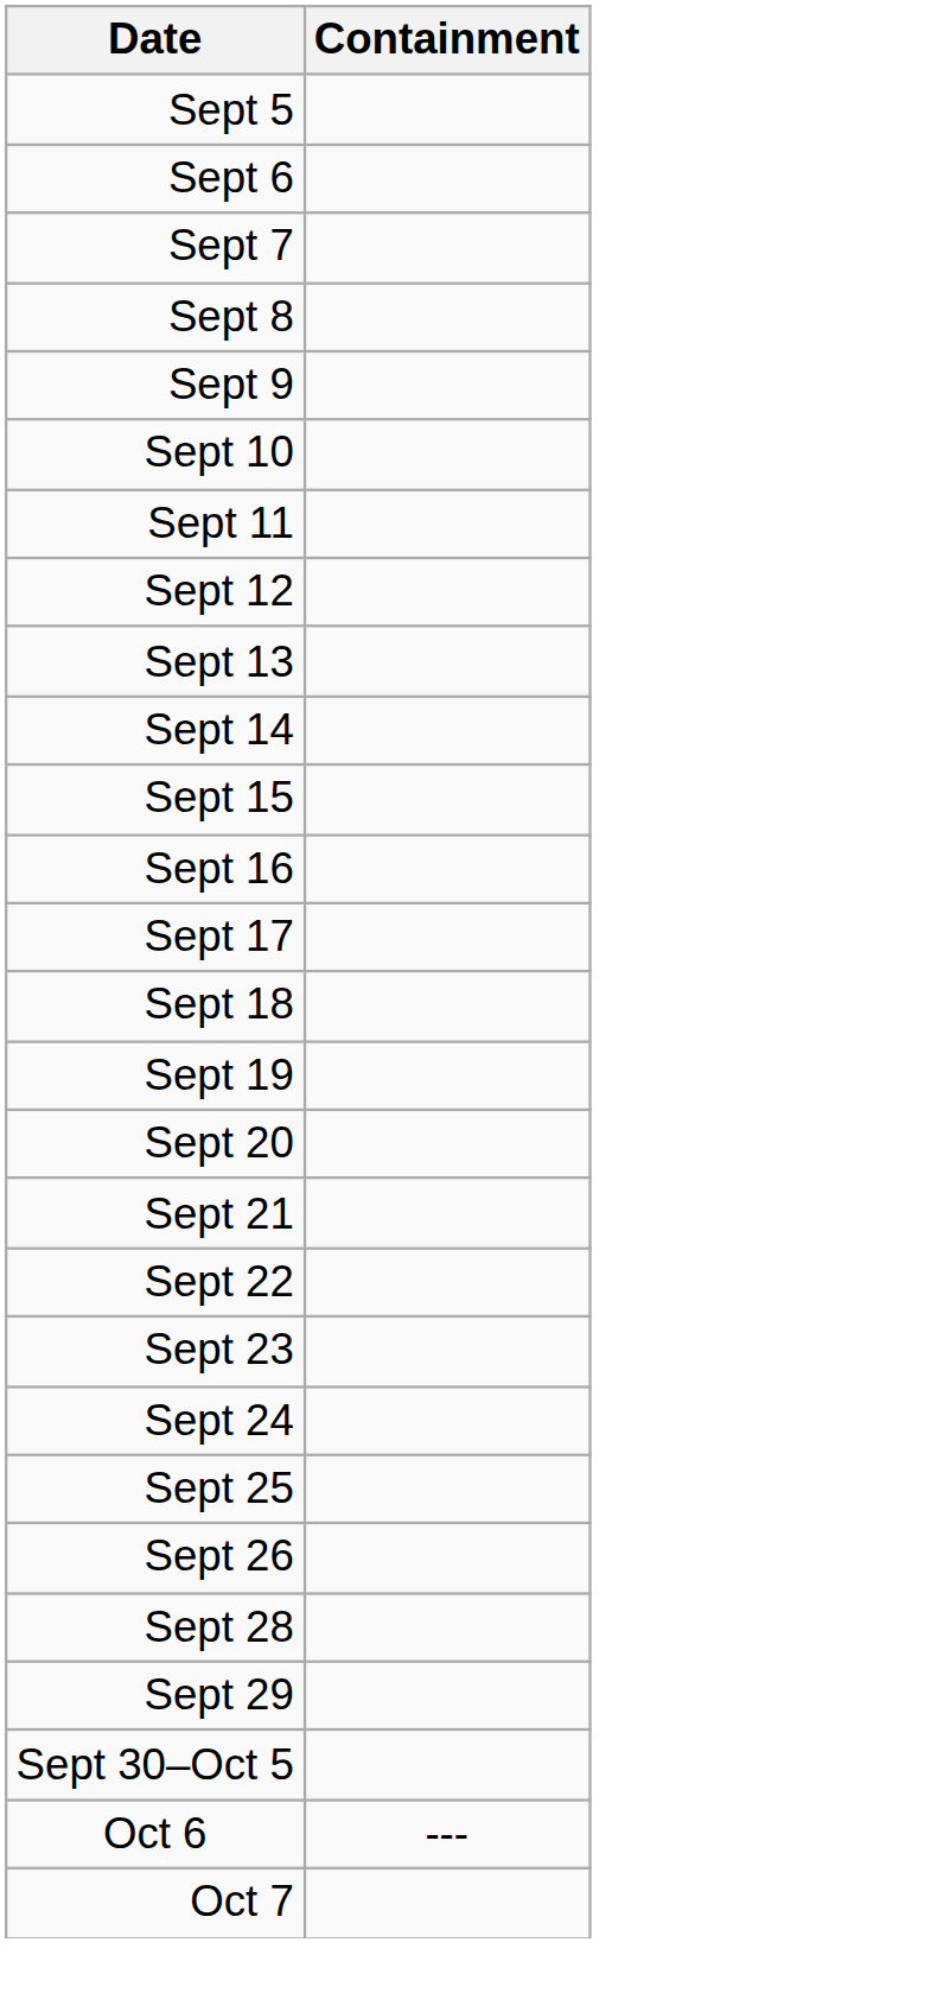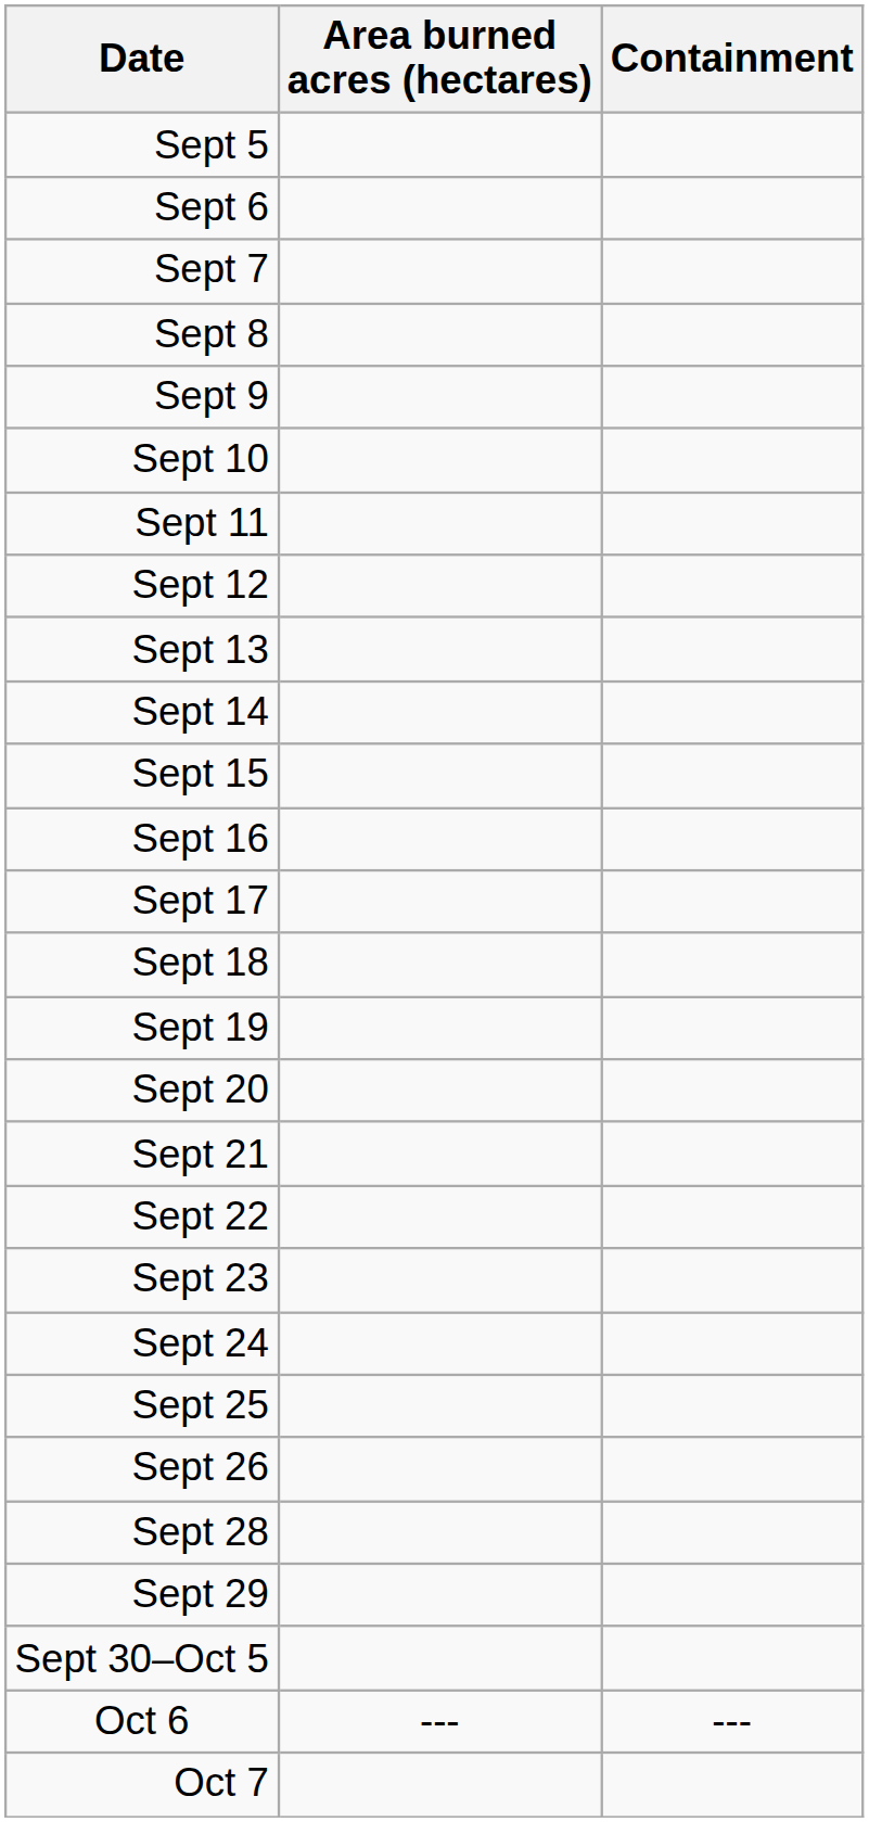 <table class="wikitable" style="text-align: right;">
 <tr>
 <th>Date</th>
+<th>Area burned<br>acres (hectares)</th>
 <th>Containment</th>
 </tr>
 <tr>
 <td>Sept 5</td>
+<td></td>
 <td style="text-align: left;"></td>
 </tr>
 <tr>
 <td>Sept 6</td>
+<td></td>
 <td style="text-align: left;"></td>
 </tr>
 <tr>
 <td>Sept 7</td>
+<td></td>
 <td style="text-align: left;"></td>
 </tr>
 <tr>
 <td>Sept 8</td>
+<td></td>
 <td style="text-align: left;"></td>
 </tr>
 <tr>
 <td>Sept 9</td>
+<td></td>
 <td style="text-align: left;"></td>
 </tr>
 <tr>
 <td>Sept 10</td>
+<td></td>
 <td style="text-align: left;"></td>
 </tr>
 <tr>
 <td>Sept 11</td>
+<td></td>
 <td style="text-align: left;"></td>
 </tr>
 <tr>
 <td>Sept 12</td>
+<td></td>
 <td style="text-align: left;"></td>
 </tr>
 <tr>
 <td>Sept 13</td>
+<td></td>
 <td style="text-align: left;"></td>
 </tr>
 <tr>
 <td>Sept 14</td>
+<td></td>
 <td style="text-align: left;"></td>
 </tr>
 <tr>
 <td>Sept 15</td>
+<td></td>
 <td style="text-align: left;"></td>
 </tr>
 <tr>
 <td>Sept 16</td>
+<td></td>
 <td style="text-align: left;"></td>
 </tr>
 <tr>
 <td>Sept 17</td>
+<td></td>
 <td style="text-align: left;"></td>
 </tr>
 <tr>
 <td>Sept 18</td>
+<td></td>
 <td style="text-align: left;"></td>
 </tr>
 <tr>
 <td>Sept 19</td>
+<td></td>
 <td style="text-align: left;"></td>
 </tr>
 <tr>
 <td>Sept 20</td>
+<td></td>
 <td style="text-align: left;"></td>
 </tr>
 <tr>
 <td>Sept 21</td>
+<td></td>
 <td style="text-align: left;"></td>
 </tr>
 <tr>
 <td>Sept 22</td>
+<td></td>
 <td style="text-align: left;"></td>
 </tr>
 <tr>
 <td>Sept 23</td>
+<td></td>
 <td style="text-align: left;"></td>
 </tr>
 <tr>
 <td>Sept 24</td>
+<td></td>
 <td style="text-align: left;"></td>
 </tr>
 <tr>
 <td>Sept 25</td>
+<td></td>
 <td style="text-align: left;"></td>
 </tr>
 <tr>
 <td>Sept 26</td>
+<td></td>
 <td style="text-align: left;"></td>
 </tr>
 <tr>
 <td>Sept 28</td>
+<td></td>
 <td style="text-align: left;"></td>
 </tr>
 <tr>
 <td>Sept 29</td>
+<td></td>
 <td style="text-align: left;"></td>
 </tr>
 <tr>
 <td>Sept 30–Oct 5</td>
+<td></td>
 <td style="text-align: left;"></td>
 </tr>
 <tr>
 <td style="text-align: center;">Oct 6</td>
 <td style="text-align: center;">---</td>
+<td style="text-align: center;">---</td>
 </tr>
 <tr>
 <td>Oct 7</td>
+<td></td>
 <td style="text-align: left;"></td>
 </tr>
 </table>
